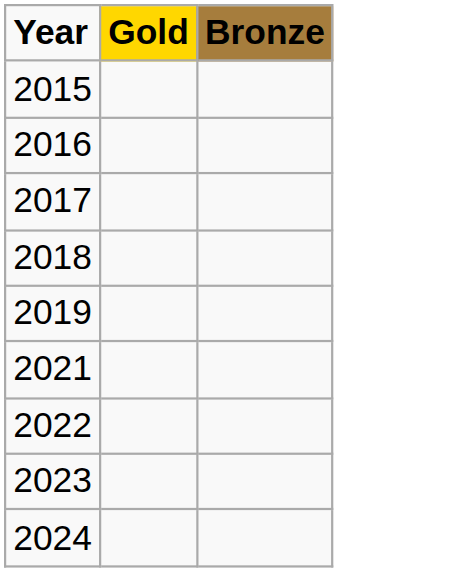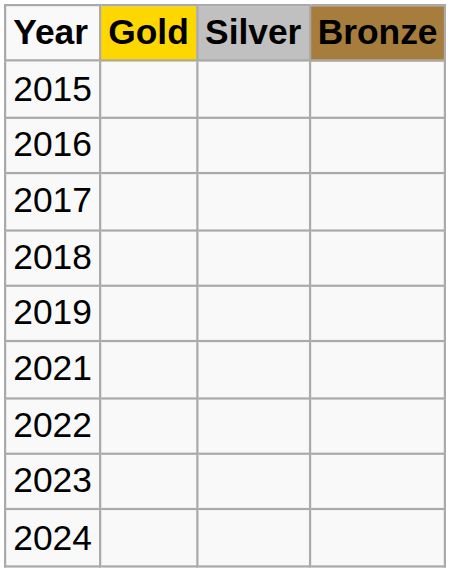 <table class="wikitable">
 <tr>
 <td><strong>Year</strong></td>
 <td !align="center" bgcolor="gold" colspan="1"><strong>Gold</strong></td>
+<td !align="center" bgcolor="silver" colspan="1"><strong>Silver</strong></td>
 <td !align="center" bgcolor="#a67d3d" colspan="1"><strong>Bronze</strong></td>
 </tr>
 <tr>
 <td>2015</td>
+<td></td>
 <td></td>
 <td></td>
 </tr>
 <tr>
 <td>2016</td>
 <td></td>
 <td></td>
+<td></td>
 </tr>
 <tr>
 <td>2017</td>
+<td></td>
 <td></td>
 <td></td>
 </tr>
 <tr>
 <td>2018</td>
 <td></td>
 <td></td>
+<td></td>
 </tr>
 <tr>
 <td>2019</td>
+<td></td>
 <td></td>
 <td></td>
 </tr>
 <tr>
 <td>2021</td>
 <td></td>
 <td></td>
+<td></td>
 </tr>
 <tr>
 <td>2022</td>
+<td></td>
 <td></td>
 <td></td>
 </tr>
 <tr>
 <td>2023</td>
 <td></td>
 <td></td>
+<td></td>
 </tr>
 <tr>
 <td>2024</td>
 <td></td>
 <td></td>
+<td></td>
 </tr>
 </table>
